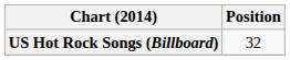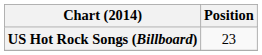 <table class="wikitable plainrowheaders sortable">
 <tr>
 <th>Chart (2014)</th>
 <th>Position</th>
 </tr>
 <tr>
 <th scope="row">US Hot Rock Songs (<em>Billboard</em>)</th>
-<td style="text-align:center;">32</td>
+<td style="text-align:center;">23</td>
 </tr>
 <tr>
 </tr>
 </table>
